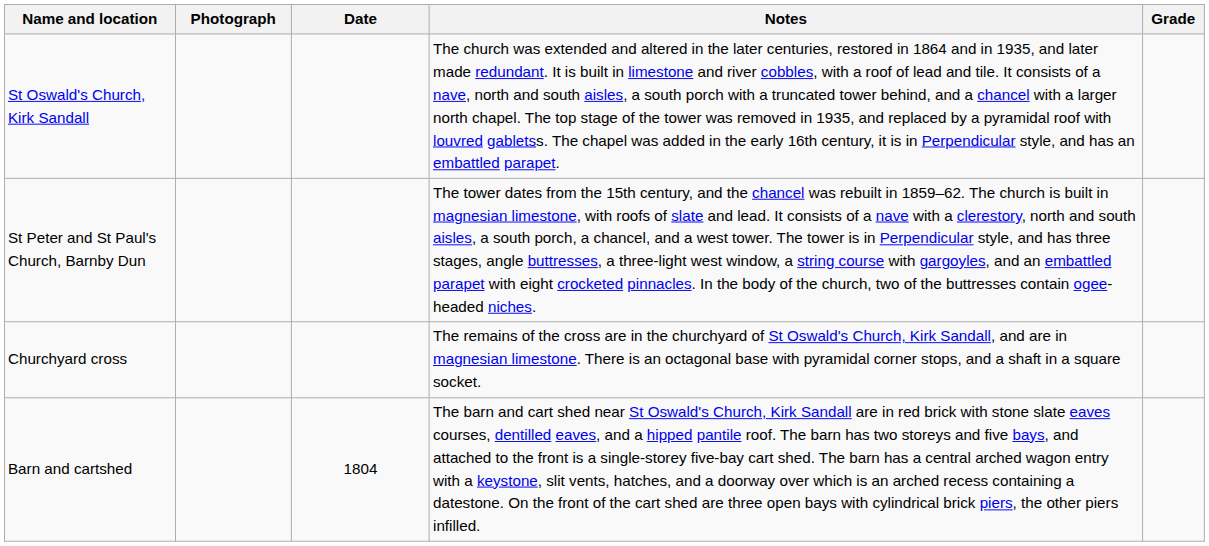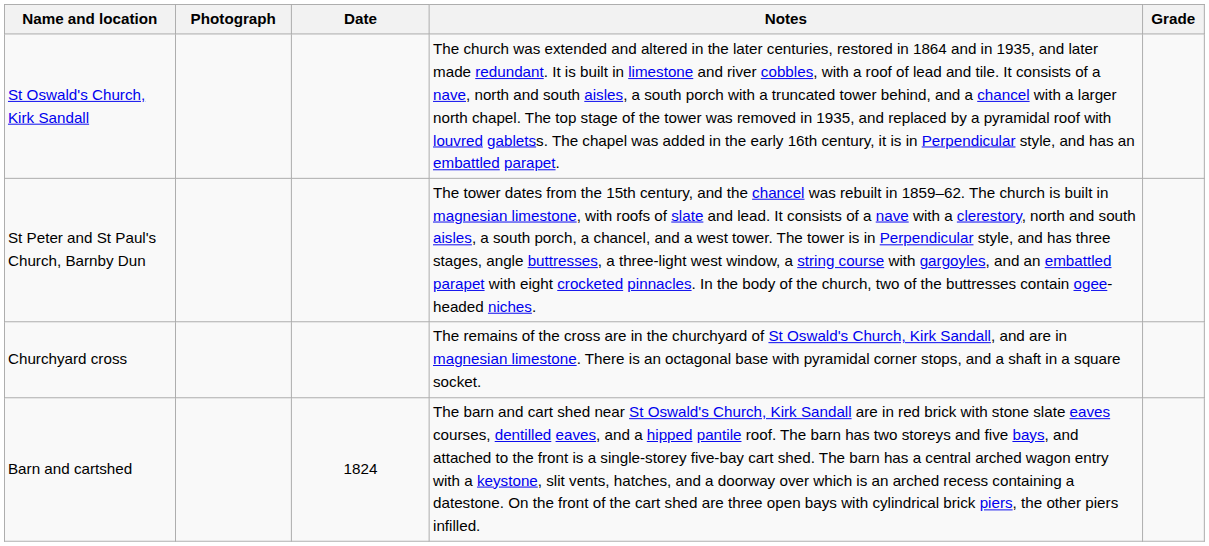 <table class="wikitable sortable plainrowheaders" style="width:100%; border:0; text-align:left; line-height:150%;">
 <tr>
 <th scope="col"  style="width:150px">Name and location</th>
 <th scope="col"  style="width:100px" class="unsortable">Photograph</th>
 <th scope="col"  style="width:120px">Date</th>
 <th scope="col"  style="width:650px" class="unsortable">Notes</th>
 <th scope="col"  style="width:50px">Grade</th>
 </tr>
 <tr>
 <td><a href='#'>St Oswald's Church, Kirk Sandall</a><br><small></small></td>
 <td></td>
 <td align="center"></td>
 <td>The church was extended and altered in the later centuries, restored in 1864 and in 1935, and later made <a href='#'>redundant</a>.  It is built in <a href='#'>limestone</a> and river <a href='#'>cobbles</a>, with a roof of lead and tile.  It consists of a <a href='#'>nave</a>, north and south <a href='#'>aisles</a>, a south porch with a truncated tower behind, and a <a href='#'>chancel</a> with a larger north chapel.  The top stage of the tower was removed in 1935, and replaced by a pyramidal roof with <a href='#'>louvred</a> <a href='#'>gablets</a>s.  The chapel was added in the early 16th century, it is in <a href='#'>Perpendicular</a> style, and has an <a href='#'>embattled</a> <a href='#'>parapet</a>.</td>
 <td align="center" ></td>
 </tr>
 <tr>
 <td>St Peter and St Paul's Church, Barnby Dun<br><small></small></td>
 <td></td>
 <td align="center"></td>
 <td>The tower dates from the 15th century, and the <a href='#'>chancel</a> was rebuilt in 1859–62.  The church is built in <a href='#'>magnesian limestone</a>, with roofs of <a href='#'>slate</a> and lead.  It consists of a <a href='#'>nave</a> with a <a href='#'>clerestory</a>, north and south <a href='#'>aisles</a>, a south porch, a chancel, and a west tower.  The tower is in <a href='#'>Perpendicular</a> style, and has three stages, angle <a href='#'>buttresses</a>, a three-light west window, a <a href='#'>string course</a> with <a href='#'>gargoyles</a>, and an <a href='#'>embattled</a> <a href='#'>parapet</a> with eight <a href='#'>crocketed</a> <a href='#'>pinnacles</a>.  In the body of the church, two of the buttresses contain <a href='#'>ogee</a>-headed <a href='#'>niches</a>.</td>
 <td align="center" ></td>
 </tr>
 <tr>
 <td>Churchyard cross<br><small></small></td>
 <td></td>
 <td align="center"></td>
 <td>The remains of the cross are in the churchyard of <a href='#'>St Oswald's Church, Kirk Sandall</a>, and are in <a href='#'>magnesian limestone</a>.  There is an octagonal base with pyramidal corner stops, and a shaft in a square socket.</td>
 <td align="center" ></td>
 </tr>
 <tr>
 <td>Barn and cartshed<br><small></small></td>
 <td></td>
-<td align="center">1804</td>
+<td align="center">1824</td>
 <td>The barn and cart shed near <a href='#'>St Oswald's Church, Kirk Sandall</a> are in red brick with stone slate <a href='#'>eaves</a> courses, <a href='#'>dentilled</a> <a href='#'>eaves</a>, and a <a href='#'>hipped</a> <a href='#'>pantile</a> roof.  The barn has two storeys and five <a href='#'>bays</a>, and attached to the front is a single-storey five-bay cart shed.  The barn has a central arched wagon entry with a <a href='#'>keystone</a>, slit vents, hatches, and a doorway over which is an arched recess containing a datestone.  On the front of the cart shed are three open bays with cylindrical brick <a href='#'>piers</a>, the other piers infilled.</td>
 <td align="center" ></td>
 </tr>
 <tr>
 </tr>
 </table>
